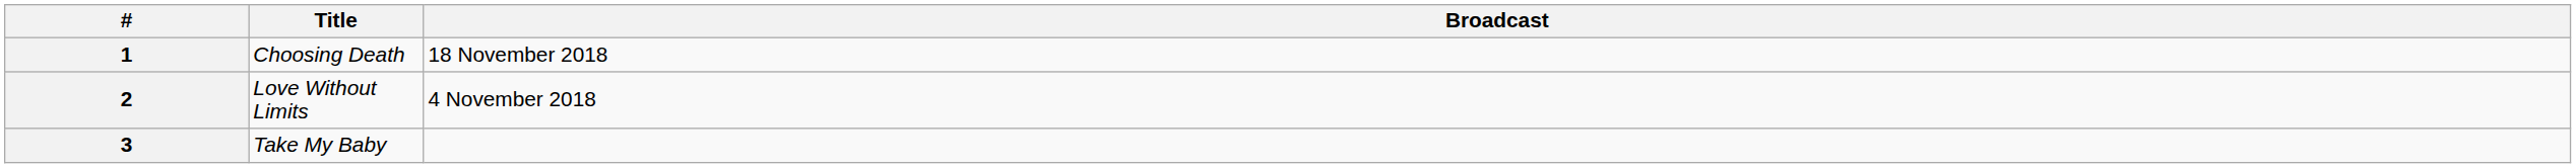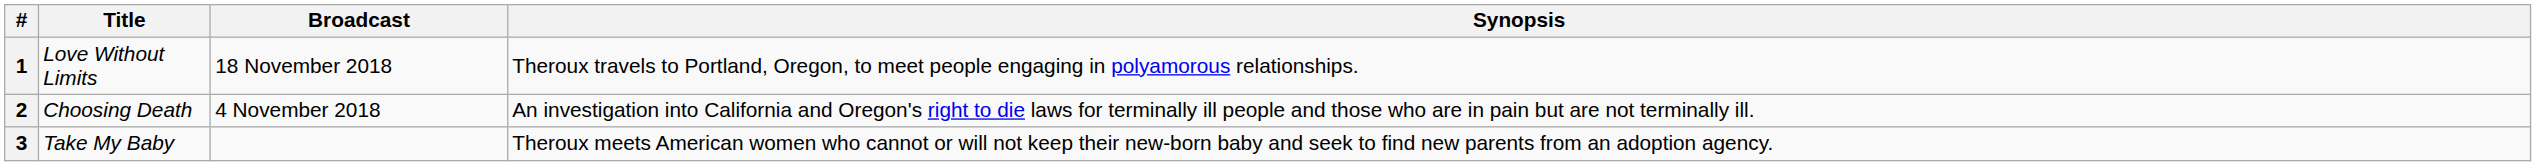 <table class="wikitable" style="width:98%;">
 <tr>
 <th>#</th>
 <th style="width:125px;">Title</th>
 <th>Broadcast</th>
+<th>Synopsis</th>
 </tr>
 <tr>
 <th>1</th>
-<td><em>Choosing Death</em></td>
+<td><em>Love Without Limits</em></td>
 <td>18 November 2018</td>
+<td>Theroux travels to Portland, Oregon, to meet people engaging in <a href='#'>polyamorous</a> relationships.</td>
 </tr>
 <tr>
 <th>2</th>
-<td><em>Love Without Limits</em></td>
+<td><em>Choosing Death</em></td>
 <td>4 November 2018</td>
+<td>An investigation into California and Oregon's <a href='#'>right to die</a> laws for terminally ill people and those who are in pain but are not terminally ill.</td>
 </tr>
 <tr>
 <th>3</th>
 <td><em>Take My Baby</em></td>
 <td></td>
+<td>Theroux meets American women who cannot or will not keep their new-born baby and seek to find new parents from an adoption agency.</td>
 </tr>
 </table>
